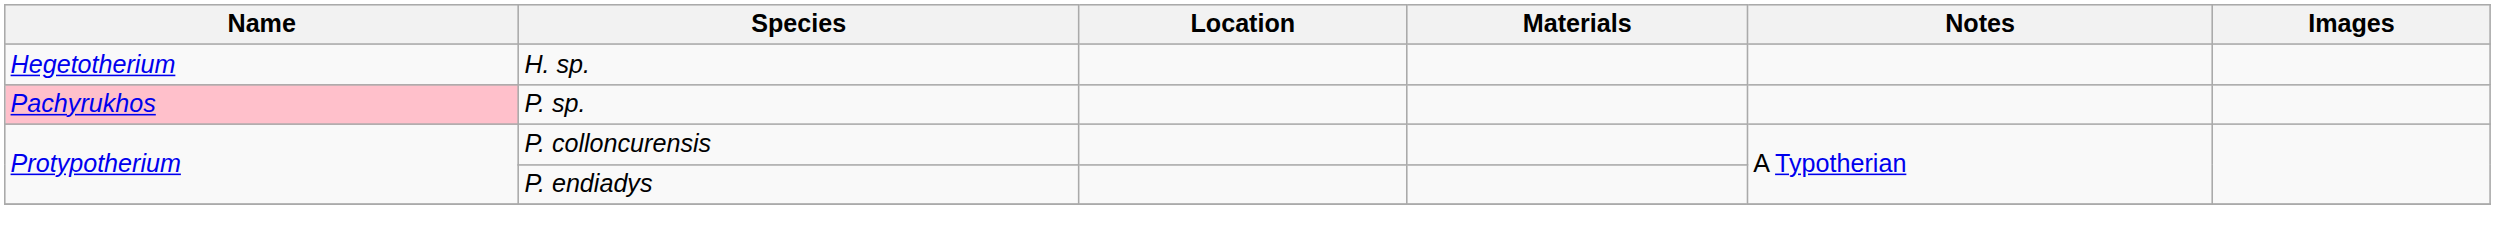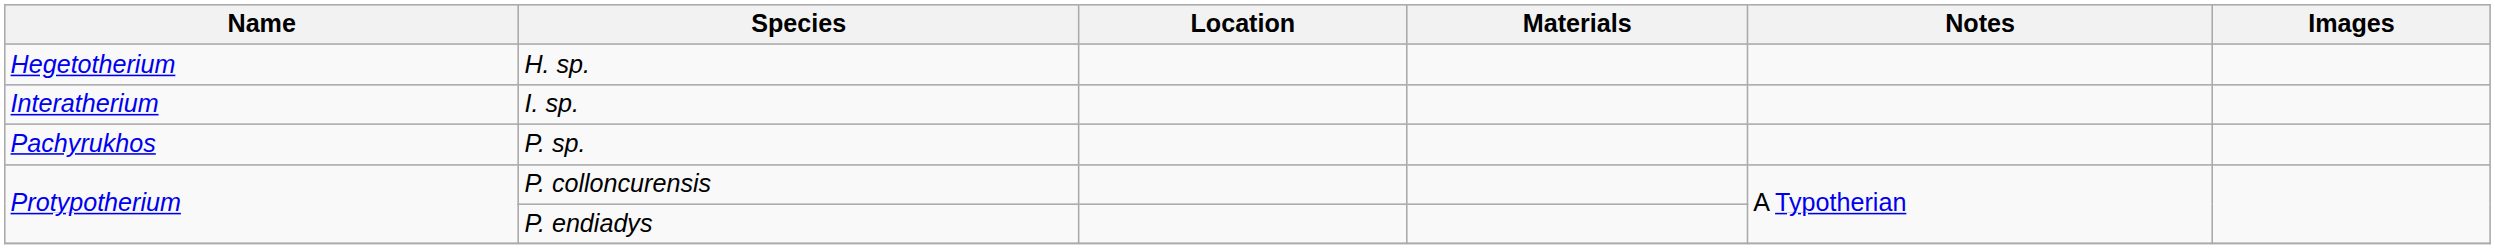 <table class="wikitable" align="center" width="100%">
 <tr>
 <th>Name</th>
 <th>Species</th>
 <th>Location</th>
 <th>Materials</th>
 <th>Notes</th>
 <th>Images</th>
 </tr>
 <tr>
 <td><em><a href='#'>Hegetotherium</a></em></td>
 <td><em>H. sp.</em></td>
 <td></td>
 <td></td>
 <td></td>
 <td></td>
 </tr>
 <tr>
-<td style="background: pink;"><em><a href='#'>Pachyrukhos</a></em></td>
+<td><em><a href='#'>Interatherium</a></em></td>
+<td><em>I. sp.</em></td>
+<td></td>
+<td></td>
+<td></td>
+<td></td>
+</tr>
+<tr>
+<td><em><a href='#'>Pachyrukhos</a></em></td>
 <td><em>P. sp.</em></td>
 <td></td>
 <td></td>
 <td></td>
 <td></td>
 </tr>
 <tr>
 <td rowspan = 2><em><a href='#'>Protypotherium</a></em></td>
 <td><em>P. colloncurensis</em></td>
 <td></td>
 <td></td>
 <td rowspan = 2>A <a href='#'>Typotherian</a></td>
 <td rowspan = 2></td>
 </tr>
 <tr>
 <td><em>P. endiadys</em></td>
 <td></td>
 <td></td>
 </tr>
 <tr>
 </tr>
 </table>
